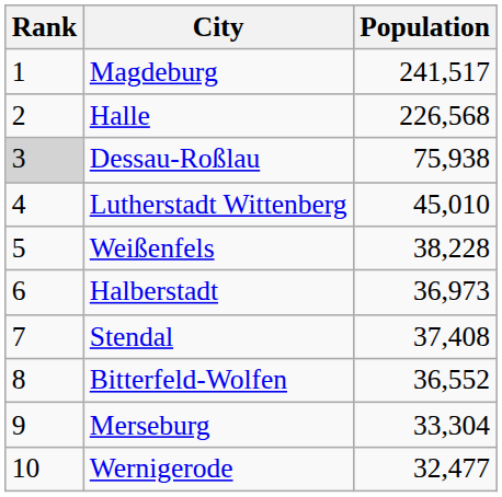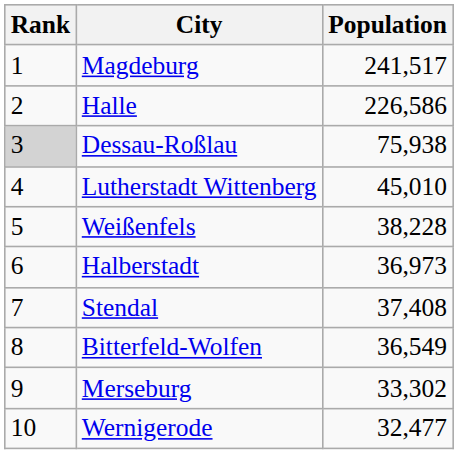 <table class="wikitable" style="text-align:right; margin-right:60px ">
 <tr>
 <th>Rank</th>
 <th>City</th>
 <th>Population</th>
 </tr>
 <tr>
 <td align=left>1</td>
 <td align=left><a href='#'>Magdeburg</a></td>
 <td>241,517</td>
 </tr>
 <tr>
 <td align=left>2</td>
 <td align=left><a href='#'>Halle</a></td>
-<td>226,568</td>
+<td>226,586</td>
 </tr>
 <tr>
 <td align=left style="background: lightgrey;">3</td>
 <td align=left><a href='#'>Dessau-Roßlau</a></td>
 <td>75,938</td>
 </tr>
 <tr>
 <td align=left>4</td>
 <td align=left><a href='#'>Lutherstadt Wittenberg</a></td>
 <td>45,010</td>
 </tr>
 <tr>
 <td align="left">5</td>
 <td align="left"><a href='#'>Weißenfels</a></td>
 <td>38,228</td>
 </tr>
 <tr>
 <td align=left>6</td>
 <td align=left><a href='#'>Halberstadt</a></td>
 <td>36,973</td>
 </tr>
 <tr>
 <td align=left>7</td>
 <td align=left><a href='#'>Stendal</a></td>
 <td>37,408</td>
 </tr>
 <tr>
 <td align="left">8</td>
 <td align="left"><a href='#'>Bitterfeld-Wolfen</a></td>
-<td>36,552</td>
+<td>36,549</td>
 </tr>
 <tr>
 <td align="left">9</td>
 <td align="left"><a href='#'>Merseburg</a></td>
-<td>33,304</td>
+<td>33,302</td>
 </tr>
 <tr>
 <td align="left">10</td>
 <td align="left"><a href='#'>Wernigerode</a></td>
 <td>32,477</td>
 </tr>
 </table>
